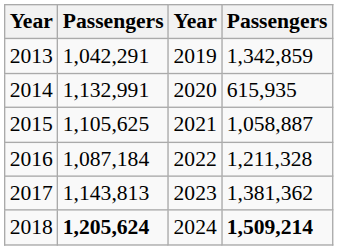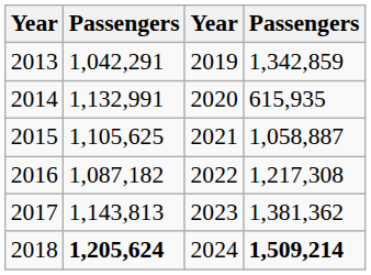 <table class="wikitable">
 <tr>
 <th>Year</th>
 <th>Passengers</th>
 <th>Year</th>
 <th>Passengers</th>
 </tr>
 <tr>
 <td>2013</td>
 <td>1,042,291</td>
 <td>2019</td>
 <td>1,342,859</td>
 </tr>
 <tr>
 <td>2014</td>
 <td>1,132,991</td>
 <td>2020</td>
 <td>615,935</td>
 </tr>
 <tr>
 <td>2015</td>
 <td>1,105,625</td>
 <td>2021</td>
 <td>1,058,887</td>
 </tr>
 <tr>
 <td>2016</td>
-<td>1,087,184</td>
+<td>1,087,182</td>
 <td>2022</td>
-<td>1,211,328</td>
+<td>1,217,308</td>
 </tr>
 <tr>
 <td>2017</td>
 <td>1,143,813</td>
 <td>2023</td>
 <td>1,381,362</td>
 </tr>
 <tr>
 <td>2018</td>
 <td><strong>1,205,624</strong></td>
 <td>2024</td>
 <td><strong>1,509,214</strong></td>
 </tr>
 </table>
